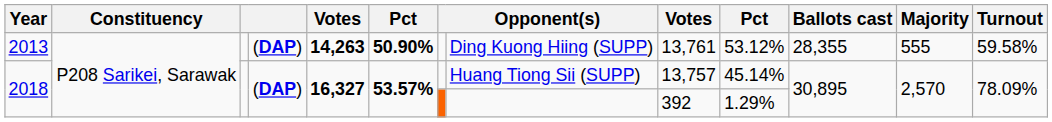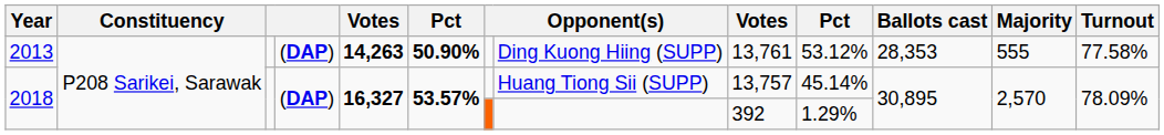 <table class="wikitable" style="margin:0.5em ; font-size:95%">
 <tr>
 <th>Year</th>
 <th>Constituency</th>
 <th colspan=2></th>
 <th>Votes</th>
 <th>Pct</th>
 <th colspan=2>Opponent(s)</th>
 <th>Votes</th>
 <th>Pct</th>
 <th>Ballots cast</th>
 <th>Majority</th>
 <th>Turnout</th>
 </tr>
 <tr>
 <td><a href='#'>2013</a></td>
 <td rowspan="3">P208 <a href='#'>Sarikei</a>, Sarawak</td>
 <td></td>
 <td> (<a href='#'><strong>DAP</strong></a>)</td>
 <td align="right"><strong>14,263</strong></td>
 <td><strong>50.90%</strong></td>
 <td></td>
 <td><a href='#'>Ding Kuong Hiing</a> (<a href='#'>SUPP</a>)</td>
 <td align="right">13,761</td>
 <td>53.12%</td>
-<td>28,355</td>
+<td>28,353</td>
 <td>555</td>
-<td>59.58%</td>
+<td>77.58%</td>
 </tr>
 <tr>
 <td rowspan="2"><a href='#'>2018</a></td>
 <td rowspan="2" ></td>
 <td rowspan="2"> (<a href='#'><strong>DAP</strong></a>)</td>
 <td rowspan="2"><strong>16,327</strong></td>
 <td rowspan="2"><strong>53.57%</strong></td>
 <td></td>
 <td><a href='#'>Huang Tiong Sii</a> (<a href='#'>SUPP</a>)</td>
 <td>13,757</td>
 <td>45.14%</td>
 <td rowspan="2">30,895</td>
 <td rowspan="2">2,570</td>
 <td rowspan="2">78.09%</td>
 </tr>
 <tr>
 <td bgcolor="#FBC625;"></td>
 <td></td>
 <td>392</td>
 <td>1.29%</td>
 </tr>
 </table>
